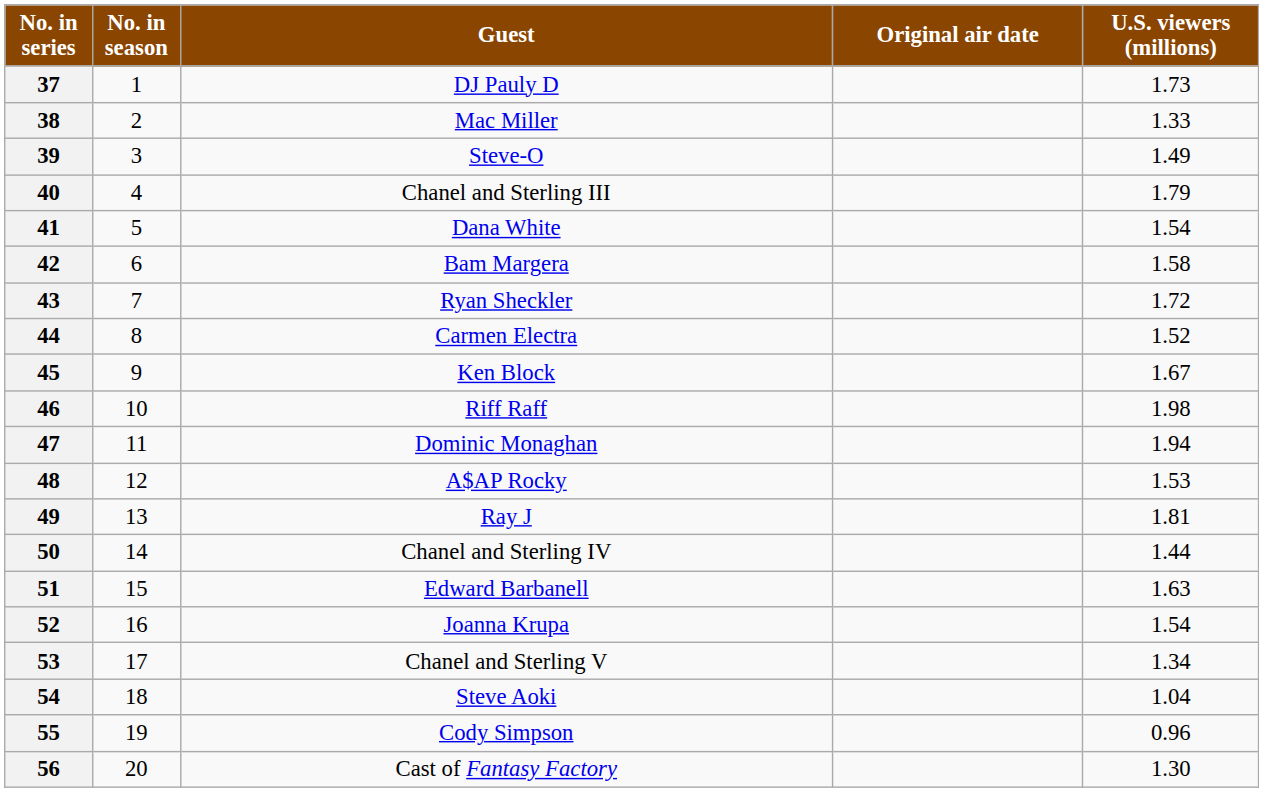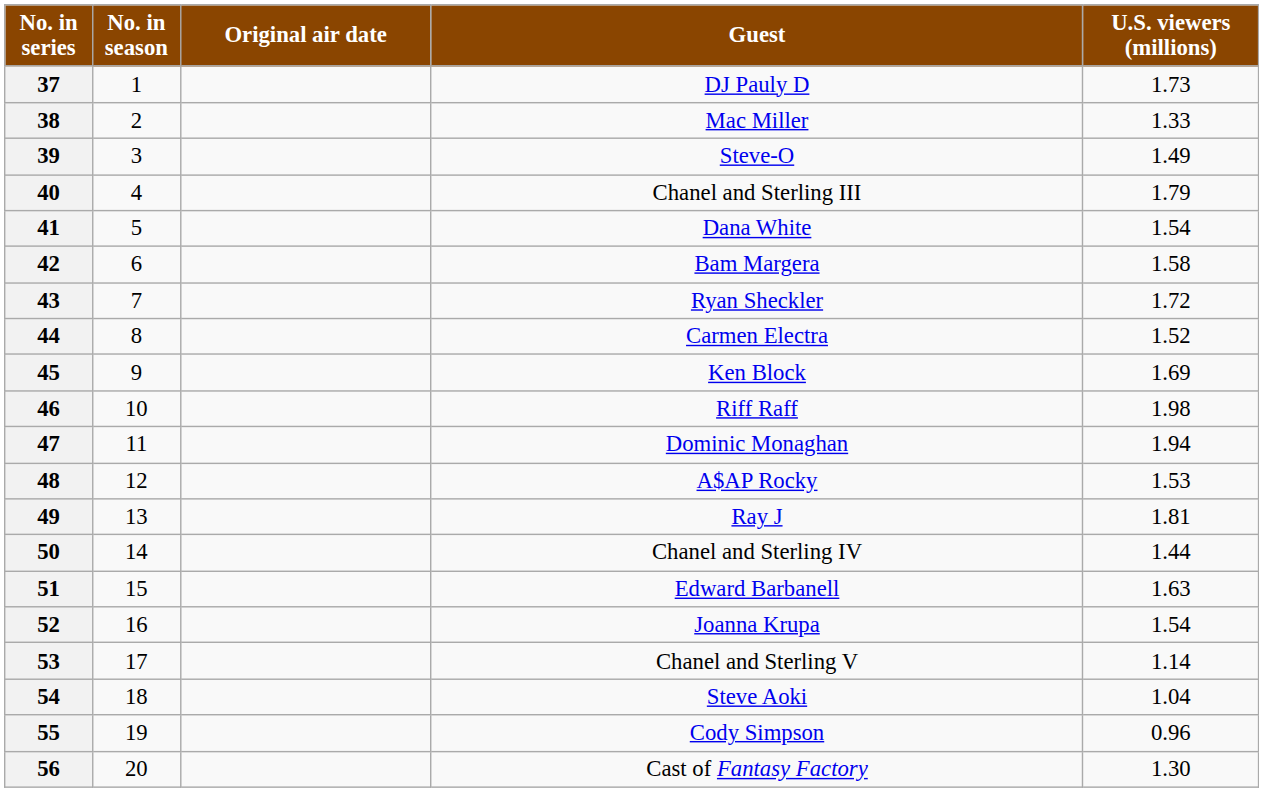 <table class="wikitable plainrowheaders" style="width:100%; text-align:center">
 <tr>
 <th scope="col" style="background-color: #8A4500; color: #FFFFFF;" width=7%>No. in<br>series</th>
 <th scope="col" style="background-color: #8A4500; color: #FFFFFF;" width=7%>No. in<br>season</th>
+<th scope="col" style="background-color: #8A4500; color: #FFFFFF;" width=20%>Original air date</th>
 <th scope="col" style="background-color: #8A4500; color: #FFFFFF;">Guest</th>
-<th scope="col" style="background-color: #8A4500; color: #FFFFFF;" width=20%>Original air date</th>
 <th scope="col" style="background-color: #8A4500; color: #FFFFFF;" width=14%>U.S. viewers<br>(millions)</th>
 </tr>
 <tr>
 <th>37</th>
 <td>1</td>
+<td></td>
 <td><a href='#'>DJ Pauly D</a></td>
-<td></td>
 <td>1.73</td>
 </tr>
 <tr>
 <th>38</th>
 <td>2</td>
+<td></td>
 <td><a href='#'>Mac Miller</a></td>
-<td></td>
 <td>1.33</td>
 </tr>
 <tr>
 <th>39</th>
 <td>3</td>
+<td></td>
 <td><a href='#'>Steve-O</a></td>
-<td></td>
 <td>1.49</td>
 </tr>
 <tr>
 <th>40</th>
 <td>4</td>
+<td></td>
 <td>Chanel and Sterling III</td>
-<td></td>
 <td>1.79</td>
 </tr>
 <tr>
 <th>41</th>
 <td>5</td>
+<td></td>
 <td><a href='#'>Dana White</a></td>
-<td></td>
 <td>1.54</td>
 </tr>
 <tr>
 <th>42</th>
 <td>6</td>
+<td></td>
 <td><a href='#'>Bam Margera</a></td>
-<td></td>
 <td>1.58</td>
 </tr>
 <tr>
 <th>43</th>
 <td>7</td>
+<td></td>
 <td><a href='#'>Ryan Sheckler</a></td>
-<td></td>
 <td>1.72</td>
 </tr>
 <tr>
 <th>44</th>
 <td>8</td>
+<td></td>
 <td><a href='#'>Carmen Electra</a></td>
-<td></td>
 <td>1.52</td>
 </tr>
 <tr>
 <th>45</th>
 <td>9</td>
+<td></td>
 <td><a href='#'>Ken Block</a></td>
-<td></td>
-<td>1.67</td>
+<td>1.69</td>
 </tr>
 <tr>
 <th>46</th>
 <td>10</td>
+<td></td>
 <td><a href='#'>Riff Raff</a></td>
-<td></td>
 <td>1.98</td>
 </tr>
 <tr>
 <th>47</th>
 <td>11</td>
+<td></td>
 <td><a href='#'>Dominic Monaghan</a></td>
-<td></td>
 <td>1.94</td>
 </tr>
 <tr>
 <th>48</th>
 <td>12</td>
+<td></td>
 <td><a href='#'>A$AP Rocky</a></td>
-<td></td>
 <td>1.53</td>
 </tr>
 <tr>
 <th>49</th>
 <td>13</td>
+<td></td>
 <td><a href='#'>Ray J</a></td>
-<td></td>
 <td>1.81</td>
 </tr>
 <tr>
 <th>50</th>
 <td>14</td>
+<td></td>
 <td>Chanel and Sterling IV</td>
-<td></td>
 <td>1.44</td>
 </tr>
 <tr>
 <th>51</th>
 <td>15</td>
+<td></td>
 <td><a href='#'>Edward Barbanell</a></td>
-<td></td>
 <td>1.63</td>
 </tr>
 <tr>
 <th>52</th>
 <td>16</td>
+<td></td>
 <td><a href='#'>Joanna Krupa</a></td>
-<td></td>
 <td>1.54</td>
 </tr>
 <tr>
 <th>53</th>
 <td>17</td>
+<td></td>
 <td>Chanel and Sterling V</td>
-<td></td>
-<td>1.34</td>
+<td>1.14</td>
 </tr>
 <tr>
 <th>54</th>
 <td>18</td>
+<td></td>
 <td><a href='#'>Steve Aoki</a></td>
-<td></td>
 <td>1.04</td>
 </tr>
 <tr>
 <th>55</th>
 <td>19</td>
+<td></td>
 <td><a href='#'>Cody Simpson</a></td>
-<td></td>
 <td>0.96</td>
 </tr>
 <tr>
 <th>56</th>
 <td>20</td>
+<td></td>
 <td>Cast of <em><a href='#'>Fantasy Factory</a></em></td>
-<td></td>
 <td>1.30</td>
 </tr>
 </table>
